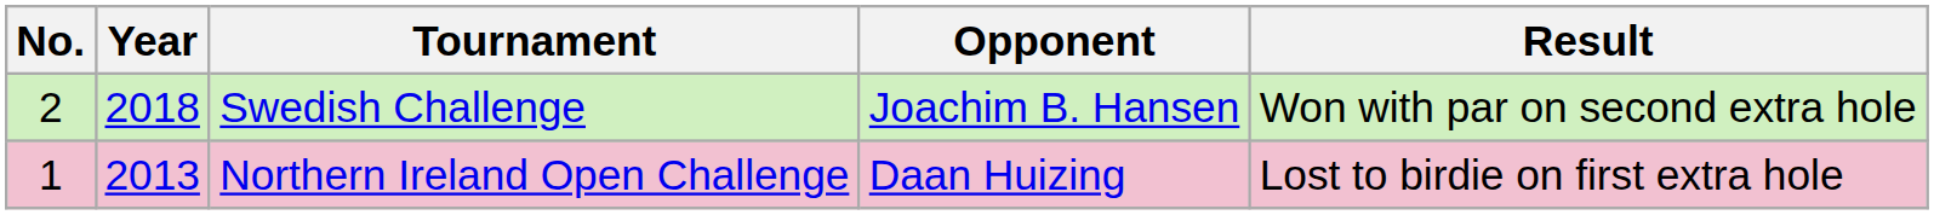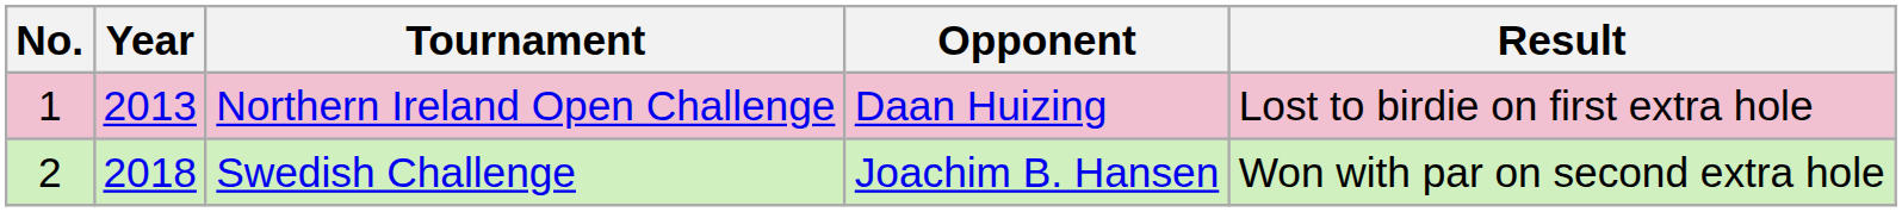 <table class="wikitable" style="font-size:95%;">
 <tr>
 <th>No.</th>
 <th>Year</th>
 <th>Tournament</th>
 <th>Opponent</th>
 <th>Result</th>
 </tr>
+<tr style="background:#F2C1D1;">
+<td align=center>1</td>
+<td><a href='#'>2013</a></td>
+<td><a href='#'>Northern Ireland Open Challenge</a></td>
+<td> <a href='#'>Daan Huizing</a></td>
+<td>Lost to birdie on first extra hole</td>
+</tr>
 <tr style="background:#D0F0C0;">
 <td align=center>2</td>
 <td><a href='#'>2018</a></td>
 <td><a href='#'>Swedish Challenge</a></td>
 <td> <a href='#'>Joachim B. Hansen</a></td>
 <td>Won with par on second extra hole</td>
 </tr>
-<tr style="background:#F2C1D1;">
-<td align=center>1</td>
-<td><a href='#'>2013</a></td>
-<td><a href='#'>Northern Ireland Open Challenge</a></td>
-<td> <a href='#'>Daan Huizing</a></td>
-<td>Lost to birdie on first extra hole</td>
-</tr>
 </table>
